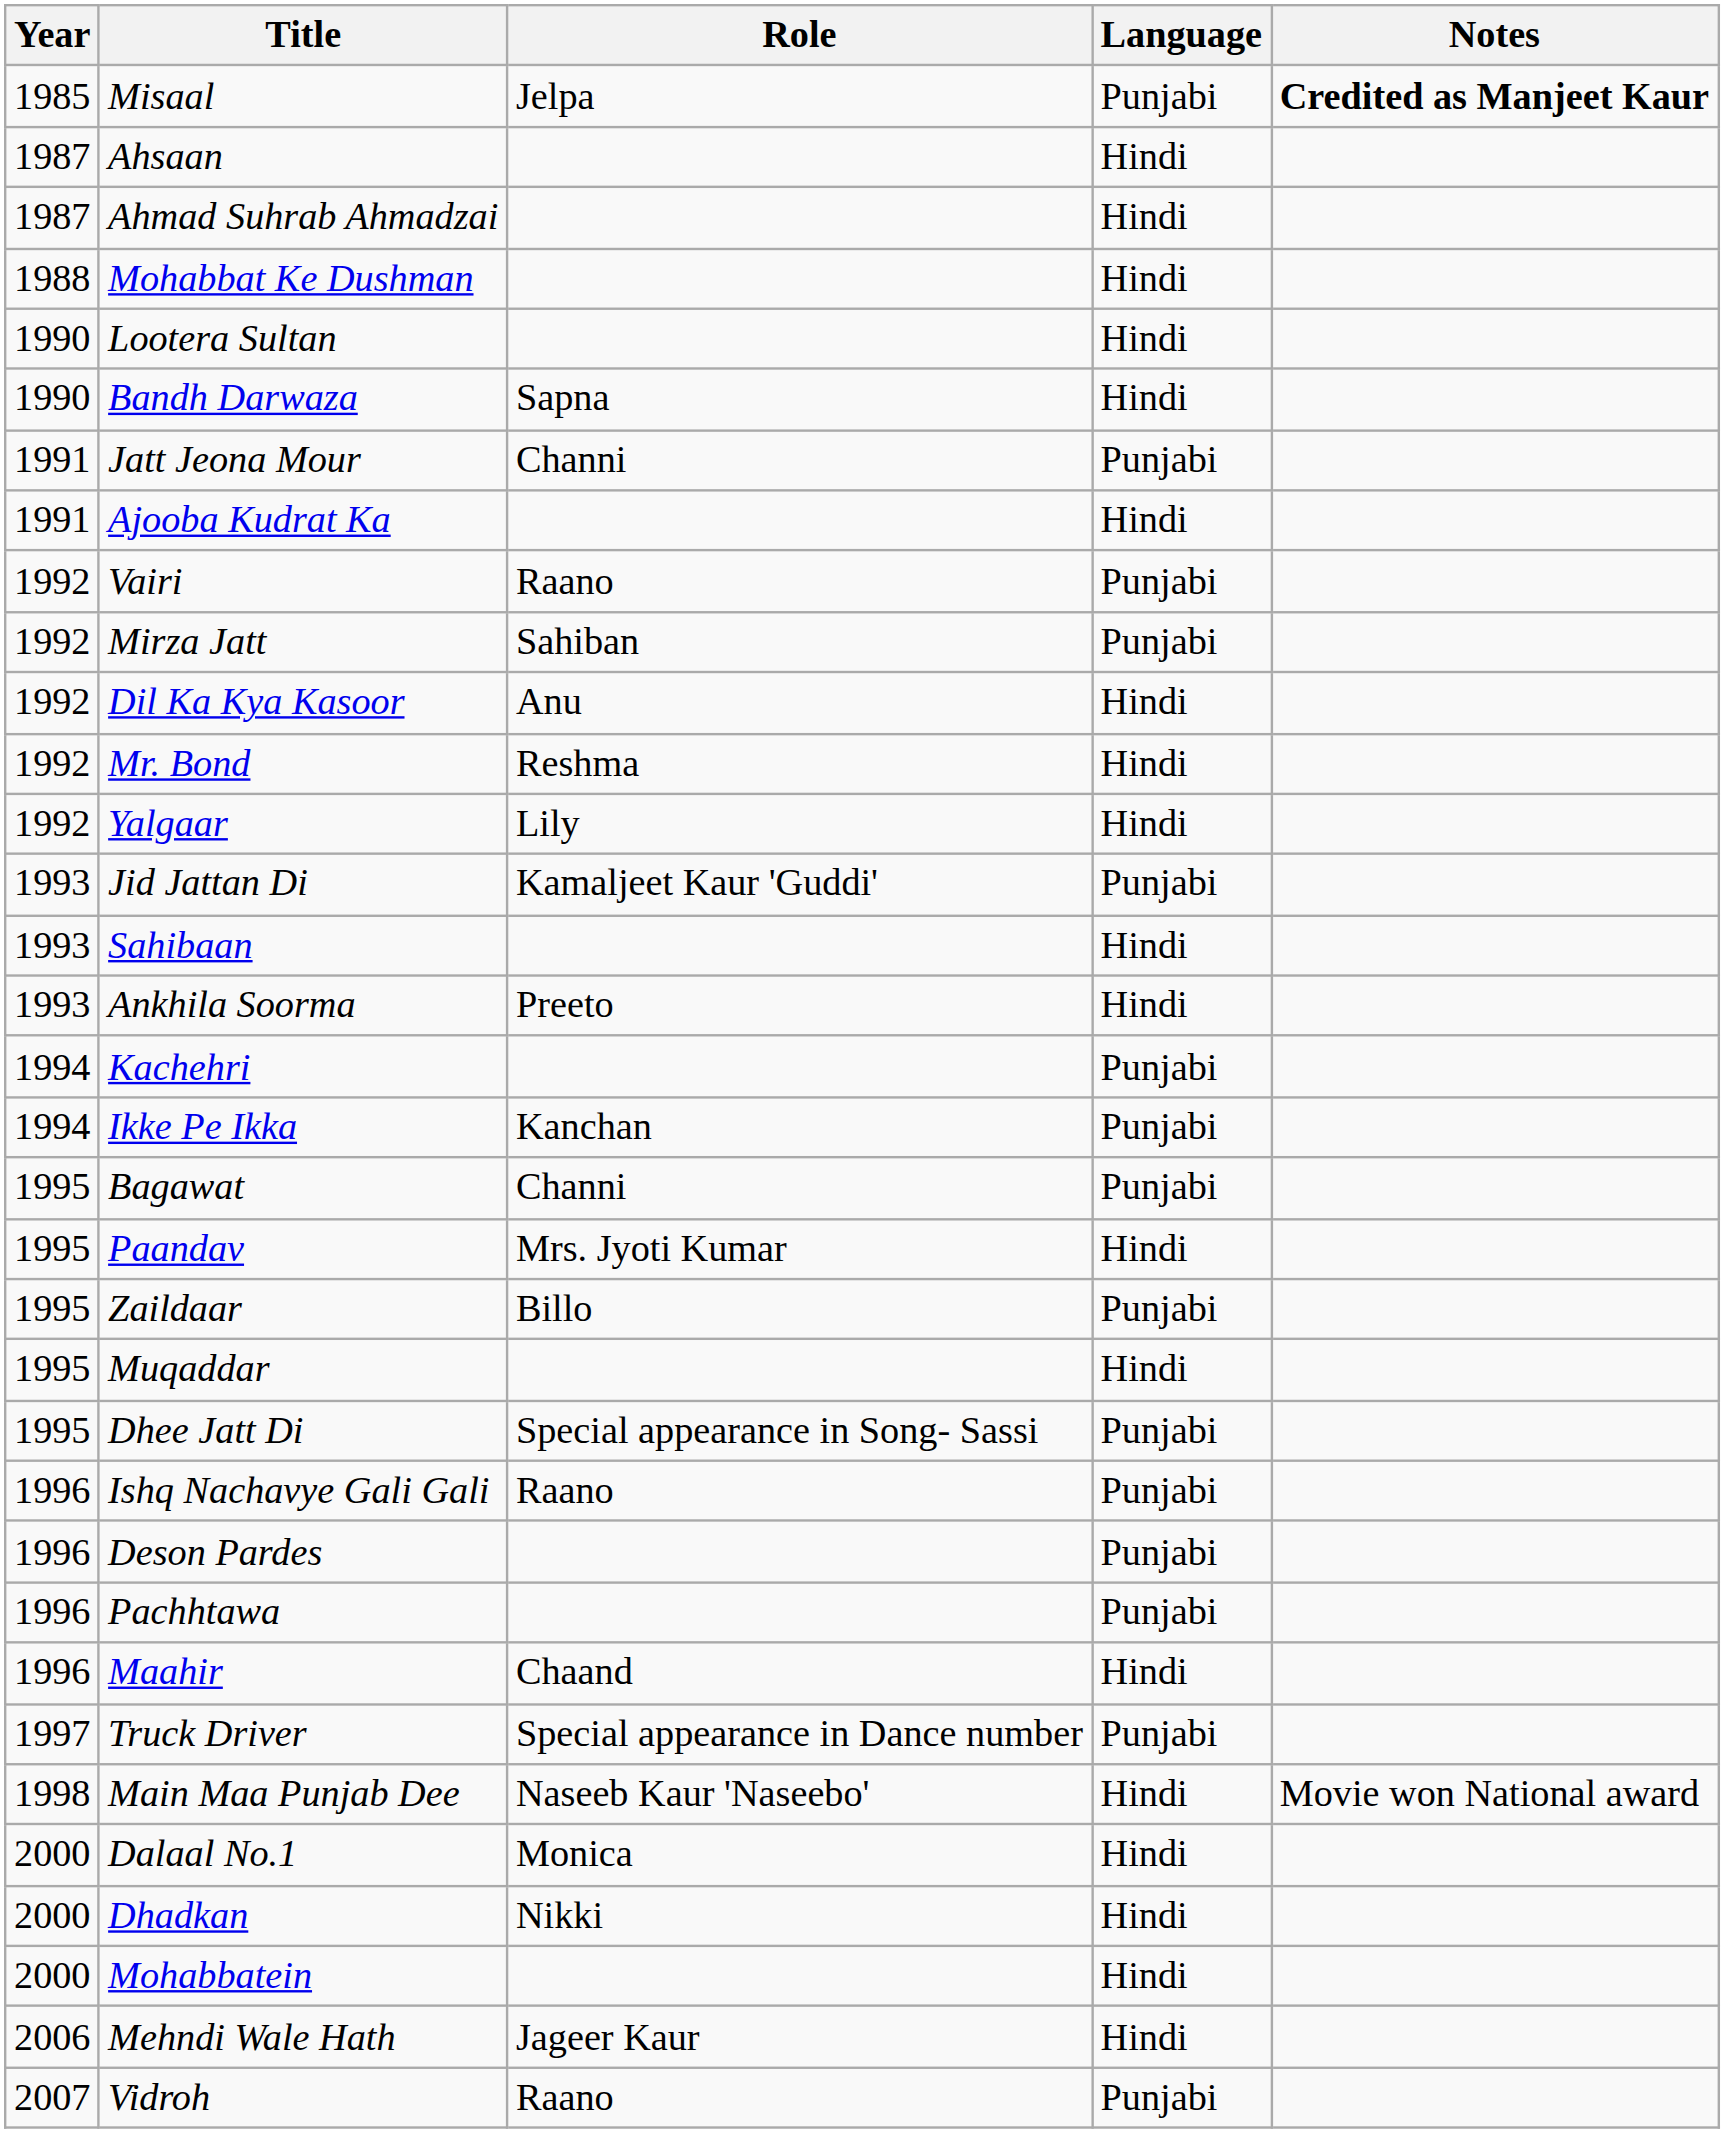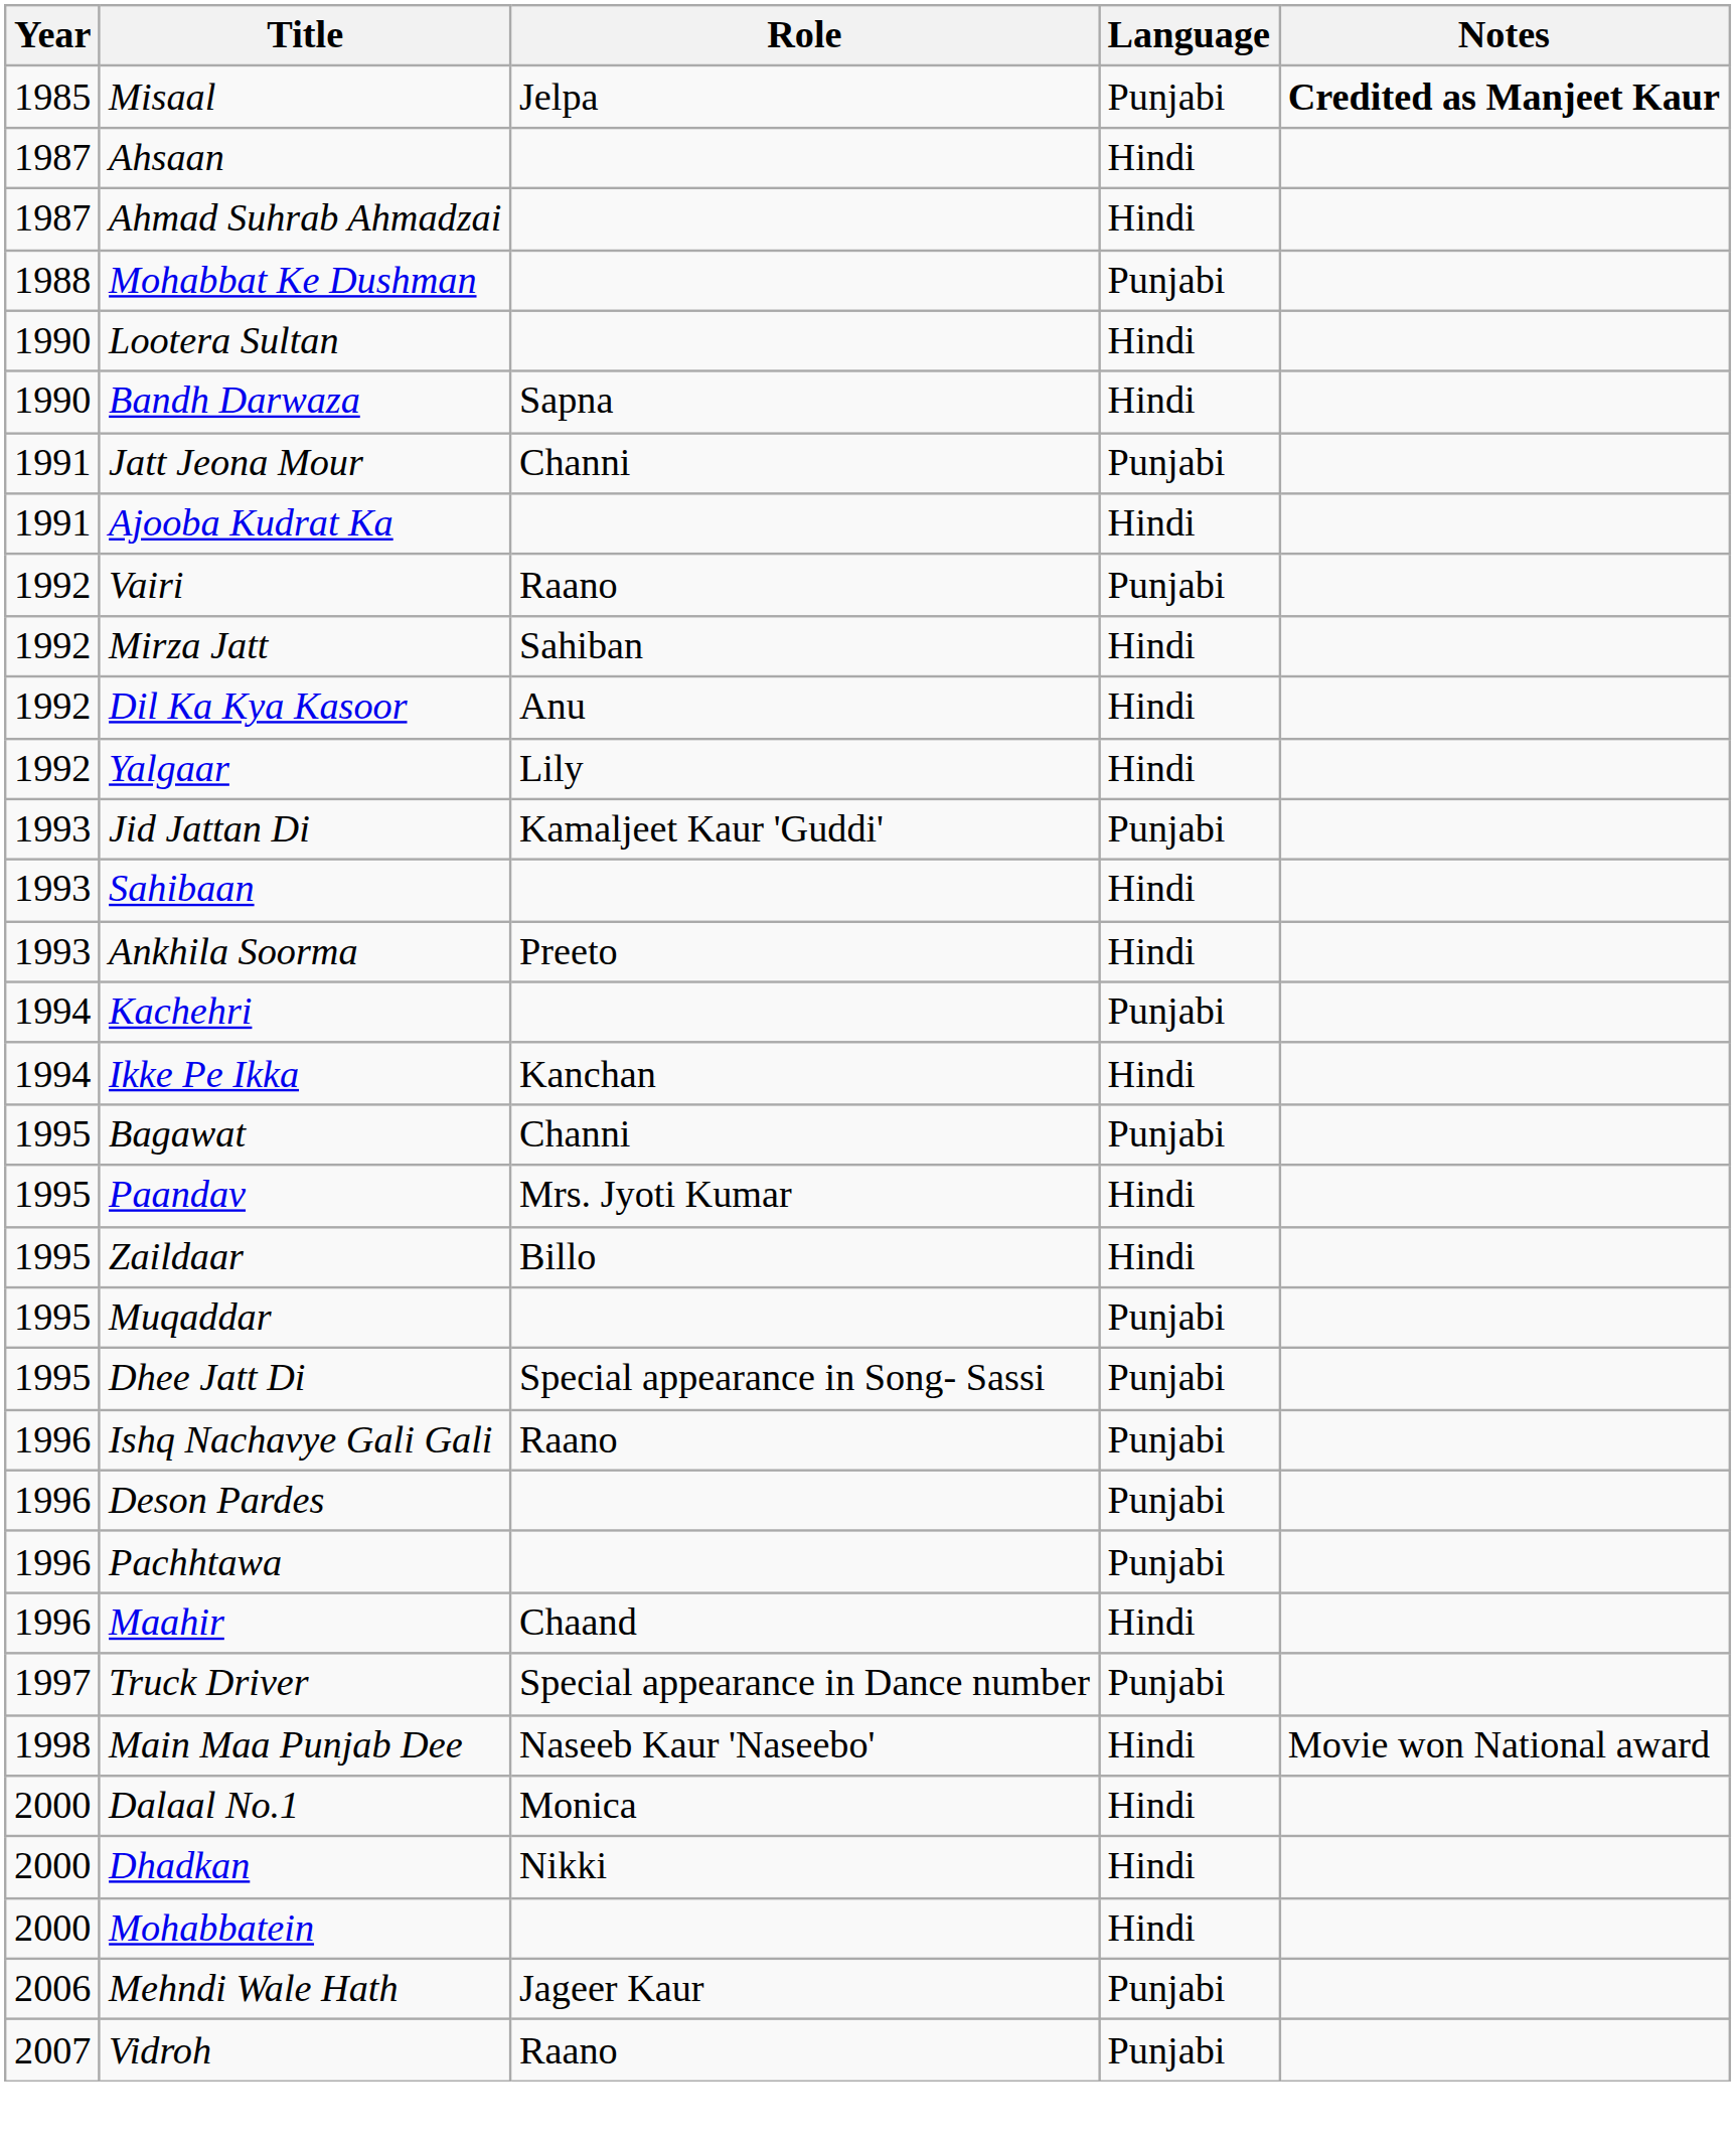 <table class="wikitable">
 <tr>
 <th>Year</th>
 <th>Title</th>
 <th>Role</th>
 <th>Language</th>
 <th>Notes</th>
 </tr>
 <tr>
 <td>1985</td>
 <td><em>Misaal</em></td>
 <td>Jelpa</td>
 <td>Punjabi</td>
 <td><strong>Credited as Manjeet Kaur</strong></td>
 </tr>
 <tr>
 <td>1987</td>
 <td><em>Ahsaan</em></td>
 <td></td>
 <td>Hindi</td>
 <td></td>
 </tr>
 <tr>
 <td>1987</td>
 <td><em>Ahmad Suhrab Ahmadzai</em></td>
 <td></td>
 <td>Hindi</td>
 <td></td>
 </tr>
 <tr>
 <td>1988</td>
 <td><em><a href='#'>Mohabbat Ke Dushman</a></em></td>
 <td></td>
-<td>Hindi</td>
+<td>Punjabi</td>
 <td></td>
 </tr>
 <tr>
 <td>1990</td>
 <td><em>Lootera Sultan</em></td>
 <td></td>
 <td>Hindi</td>
 <td></td>
 </tr>
 <tr>
 <td>1990</td>
 <td><em><a href='#'>Bandh Darwaza</a></em></td>
 <td>Sapna</td>
 <td>Hindi</td>
 <td></td>
 </tr>
 <tr>
 <td>1991</td>
 <td><em>Jatt Jeona Mour</em></td>
 <td>Channi</td>
 <td>Punjabi</td>
 <td></td>
 </tr>
 <tr>
 <td>1991</td>
 <td><em><a href='#'>Ajooba Kudrat Ka</a></em></td>
 <td></td>
 <td>Hindi</td>
 <td></td>
 </tr>
 <tr>
 <td>1992</td>
 <td><em>Vairi</em></td>
 <td>Raano</td>
 <td>Punjabi</td>
 <td></td>
 </tr>
 <tr>
 <td>1992</td>
 <td><em>Mirza Jatt</em></td>
 <td>Sahiban</td>
-<td>Punjabi</td>
+<td>Hindi</td>
 <td></td>
 </tr>
 <tr>
 <td>1992</td>
 <td><em><a href='#'>Dil Ka Kya Kasoor</a></em></td>
 <td>Anu</td>
-<td>Hindi</td>
-<td></td>
-</tr>
-<tr>
-<td>1992</td>
-<td><em><a href='#'>Mr. Bond</a></em></td>
-<td>Reshma</td>
 <td>Hindi</td>
 <td></td>
 </tr>
 <tr>
 <td>1992</td>
 <td><em><a href='#'>Yalgaar</a></em></td>
 <td>Lily</td>
 <td>Hindi</td>
 <td></td>
 </tr>
 <tr>
 <td>1993</td>
 <td><em>Jid Jattan Di</em></td>
 <td>Kamaljeet Kaur 'Guddi'</td>
 <td>Punjabi</td>
 <td></td>
 </tr>
 <tr>
 <td>1993</td>
 <td><em><a href='#'>Sahibaan</a></em></td>
 <td></td>
 <td>Hindi</td>
 <td></td>
 </tr>
 <tr>
 <td>1993</td>
 <td><em>Ankhila Soorma</em></td>
 <td>Preeto</td>
 <td>Hindi</td>
 <td></td>
 </tr>
 <tr>
 <td>1994</td>
 <td><em><a href='#'>Kachehri</a></em></td>
 <td></td>
 <td>Punjabi</td>
 <td></td>
 </tr>
 <tr>
 <td>1994</td>
 <td><em><a href='#'>Ikke Pe Ikka</a></em></td>
 <td>Kanchan</td>
-<td>Punjabi</td>
+<td>Hindi</td>
 <td></td>
 </tr>
 <tr>
 <td>1995</td>
 <td><em>Bagawat</em></td>
 <td>Channi</td>
 <td>Punjabi</td>
 <td></td>
 </tr>
 <tr>
 <td>1995</td>
 <td><em><a href='#'>Paandav</a></em></td>
 <td>Mrs. Jyoti Kumar</td>
 <td>Hindi</td>
 <td></td>
 </tr>
 <tr>
 <td>1995</td>
 <td><em>Zaildaar</em></td>
 <td>Billo</td>
-<td>Punjabi</td>
+<td>Hindi</td>
 <td></td>
 </tr>
 <tr>
 <td>1995</td>
 <td><em>Muqaddar</em></td>
 <td></td>
-<td>Hindi</td>
+<td>Punjabi</td>
 <td></td>
 </tr>
 <tr>
 <td>1995</td>
 <td><em>Dhee Jatt Di</em></td>
 <td>Special appearance in Song- Sassi</td>
 <td>Punjabi</td>
 <td></td>
 </tr>
 <tr>
 <td>1996</td>
 <td><em>Ishq Nachavye Gali Gali</em></td>
 <td>Raano</td>
 <td>Punjabi</td>
 <td></td>
 </tr>
 <tr>
 <td>1996</td>
 <td><em>Deson Pardes</em></td>
 <td></td>
 <td>Punjabi</td>
 <td></td>
 </tr>
 <tr>
 <td>1996</td>
 <td><em>Pachhtawa</em></td>
 <td></td>
 <td>Punjabi</td>
 <td></td>
 </tr>
 <tr>
 <td>1996</td>
 <td><em><a href='#'>Maahir</a></em></td>
 <td>Chaand</td>
 <td>Hindi</td>
 <td></td>
 </tr>
 <tr>
 <td>1997</td>
 <td><em>Truck Driver</em></td>
 <td>Special appearance in Dance number</td>
 <td>Punjabi</td>
 <td></td>
 </tr>
 <tr>
 <td>1998</td>
 <td><em>Main Maa Punjab Dee</em></td>
 <td>Naseeb Kaur 'Naseebo'</td>
 <td>Hindi</td>
 <td>Movie won National award</td>
 </tr>
 <tr>
 <td>2000</td>
 <td><em>Dalaal No.1</em></td>
 <td>Monica</td>
 <td>Hindi</td>
 <td></td>
 </tr>
 <tr>
 <td>2000</td>
 <td><em><a href='#'>Dhadkan</a></em></td>
 <td>Nikki</td>
 <td>Hindi</td>
 <td></td>
 </tr>
 <tr>
 <td>2000</td>
 <td><em><a href='#'>Mohabbatein</a></em></td>
 <td></td>
 <td>Hindi</td>
 <td></td>
 </tr>
 <tr>
 <td>2006</td>
 <td><em>Mehndi Wale Hath</em></td>
 <td>Jageer Kaur</td>
-<td>Hindi</td>
+<td>Punjabi</td>
 <td></td>
 </tr>
 <tr>
 <td>2007</td>
 <td><em>Vidroh</em></td>
 <td>Raano</td>
 <td>Punjabi</td>
 <td></td>
 </tr>
 </table>
